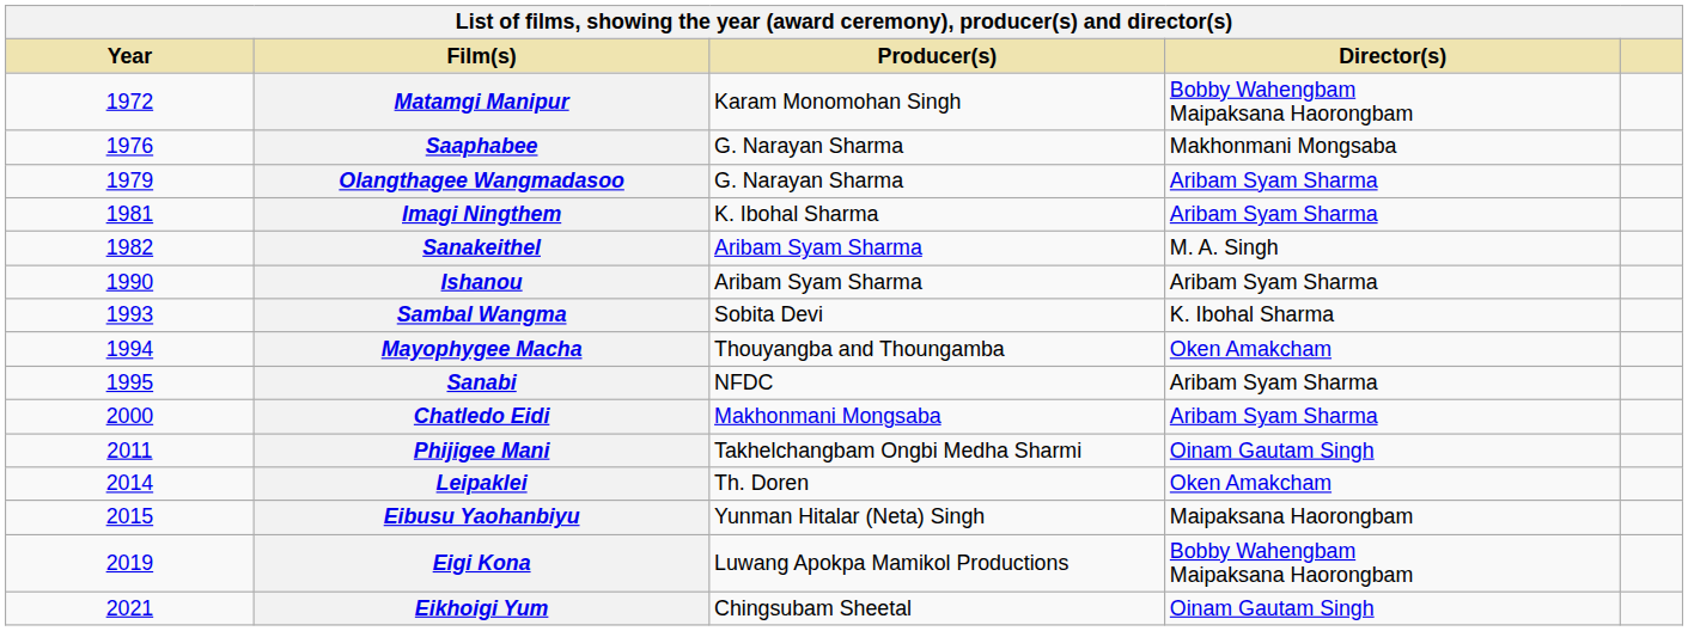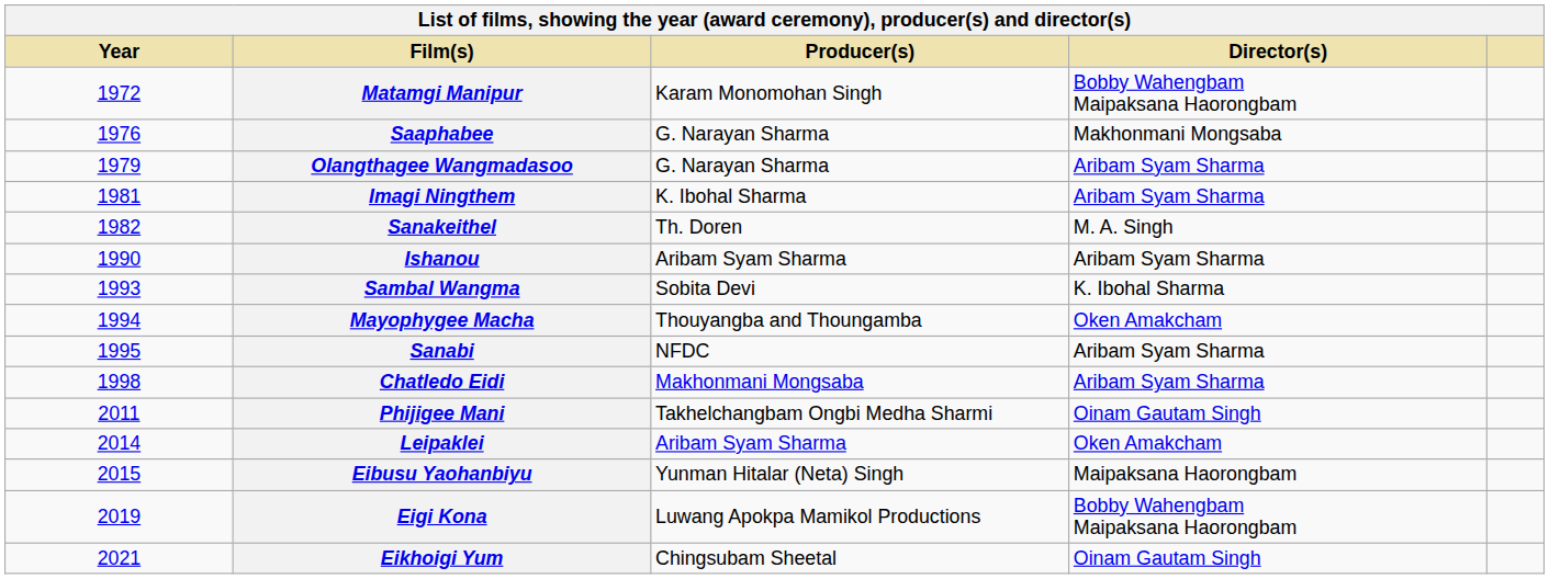 <table class="wikitable sortable plainrowheaders" style="width:100%">
 <tr>
 <th colspan="5">List of films, showing the year (award ceremony), producer(s) and director(s)</th>
 </tr>
 <tr>
 <th scope="col" style="background-color:#EFE4B0;width:12%;">Year</th>
 <th scope="col" style="background-color:#EFE4B0;width:22%;">Film(s)</th>
 <th scope="col" style="background-color:#EFE4B0;width:22%;">Producer(s)</th>
 <th scope="col" style="background-color:#EFE4B0;width:22%;">Director(s)</th>
 <th scope="col" style="background-color:#EFE4B0;width:3%;" class="unsortable"></th>
 </tr>
 <tr>
 <td style="text-align:center;"><a href='#'>1972<br></a></td>
 <th scope="row"><em><a href='#'>Matamgi Manipur</a></em></th>
 <td>Karam Monomohan Singh</td>
 <td><a href='#'>Bobby Wahengbam</a><br>Maipaksana Haorongbam</td>
 <td align="center"></td>
 </tr>
 <tr>
 <td style="text-align:center;"><a href='#'>1976<br></a></td>
 <th scope="row"><em><a href='#'>Saaphabee</a></em></th>
 <td>G. Narayan Sharma</td>
 <td>Makhonmani Mongsaba</td>
 <td align="center"></td>
 </tr>
 <tr>
 <td style="text-align:center;"><a href='#'>1979<br></a></td>
 <th scope="row"><em><a href='#'>Olangthagee Wangmadasoo</a></em></th>
 <td>G. Narayan Sharma</td>
 <td><a href='#'>Aribam Syam Sharma</a></td>
 <td align="center"></td>
 </tr>
 <tr>
 <td style="text-align:center;"><a href='#'>1981<br></a></td>
 <th scope="row"><em><a href='#'>Imagi Ningthem</a></em></th>
 <td>K. Ibohal Sharma</td>
 <td><a href='#'>Aribam Syam Sharma</a></td>
 <td align="center"></td>
 </tr>
 <tr>
 <td style="text-align:center;"><a href='#'>1982<br></a></td>
 <th scope="row"><em><a href='#'>Sanakeithel</a></em></th>
-<td><a href='#'>Aribam Syam Sharma</a></td>
+<td>Th. Doren</td>
 <td>M. A. Singh</td>
 <td align="center"></td>
 </tr>
 <tr>
 <td style="text-align:center;"><a href='#'>1990<br></a></td>
 <th scope="row"><em><a href='#'>Ishanou</a></em></th>
 <td>Aribam Syam Sharma</td>
 <td>Aribam Syam Sharma</td>
 <td align="center"></td>
 </tr>
 <tr>
 <td style="text-align:center;"><a href='#'>1993<br></a></td>
 <th scope="row"><em><a href='#'>Sambal Wangma</a></em></th>
 <td>Sobita Devi</td>
 <td>K. Ibohal Sharma</td>
 <td align="center"></td>
 </tr>
 <tr>
 <td style="text-align:center;"><a href='#'>1994<br></a></td>
 <th scope="row"><em><a href='#'>Mayophygee Macha</a></em></th>
 <td>Thouyangba and Thoungamba</td>
 <td><a href='#'>Oken Amakcham</a></td>
 <td align="center"></td>
 </tr>
 <tr>
 <td style="text-align:center;"><a href='#'>1995<br></a></td>
 <th scope="row"><em><a href='#'>Sanabi</a></em></th>
 <td>NFDC</td>
 <td>Aribam Syam Sharma</td>
 <td align="center"></td>
 </tr>
 <tr>
-<td style="text-align:center;"><a href='#'>2000<br></a></td>
+<td style="text-align:center;"><a href='#'>1998<br></a></td>
 <th scope="row"><em><a href='#'>Chatledo Eidi</a></em></th>
 <td><a href='#'>Makhonmani Mongsaba</a></td>
 <td><a href='#'>Aribam Syam Sharma</a></td>
 <td align="center"></td>
 </tr>
 <tr>
 <td style="text-align:center;"><a href='#'>2011<br></a></td>
 <th scope="row"><em><a href='#'>Phijigee Mani</a></em></th>
 <td>Takhelchangbam Ongbi Medha Sharmi</td>
 <td><a href='#'>Oinam Gautam Singh</a></td>
 <td align="center"></td>
 </tr>
 <tr>
 <td style="text-align:center;"><a href='#'>2014<br></a></td>
 <th scope="row"><em><a href='#'>Leipaklei</a></em></th>
-<td>Th. Doren</td>
+<td><a href='#'>Aribam Syam Sharma</a></td>
 <td><a href='#'>Oken Amakcham</a></td>
 <td align="center"></td>
 </tr>
 <tr>
 <td style="text-align:center;"><a href='#'>2015<br></a></td>
 <th scope="row"><em><a href='#'>Eibusu Yaohanbiyu</a></em></th>
 <td>Yunman Hitalar (Neta) Singh</td>
 <td>Maipaksana Haorongbam</td>
 <td align="center"></td>
 </tr>
 <tr>
 <td style="text-align:center;"><a href='#'>2019<br></a></td>
 <th scope="row"><em><a href='#'>Eigi Kona</a></em></th>
 <td>Luwang Apokpa Mamikol Productions</td>
 <td><a href='#'>Bobby Wahengbam</a><br>Maipaksana Haorongbam</td>
 <td align="center"></td>
 </tr>
 <tr>
 <td style="text-align:center;"><a href='#'>2021<br></a></td>
 <th scope="row"><em><a href='#'>Eikhoigi Yum</a></em></th>
 <td>Chingsubam Sheetal</td>
 <td><a href='#'>Oinam Gautam Singh</a></td>
 <td align="center"></td>
 </tr>
 </table>
